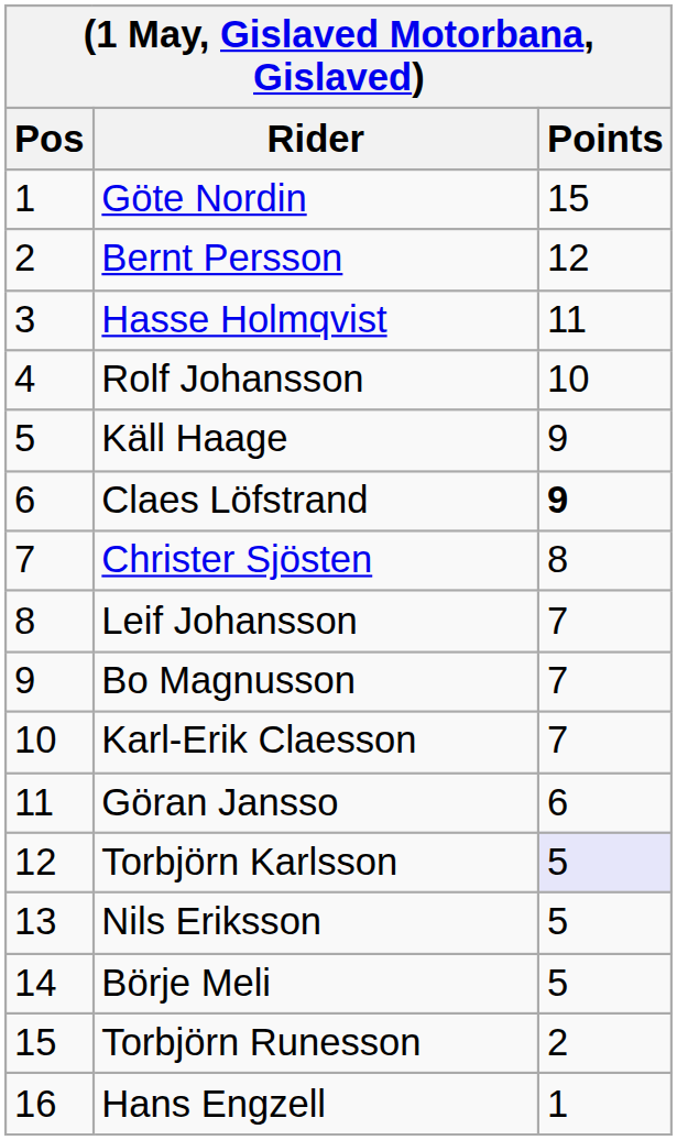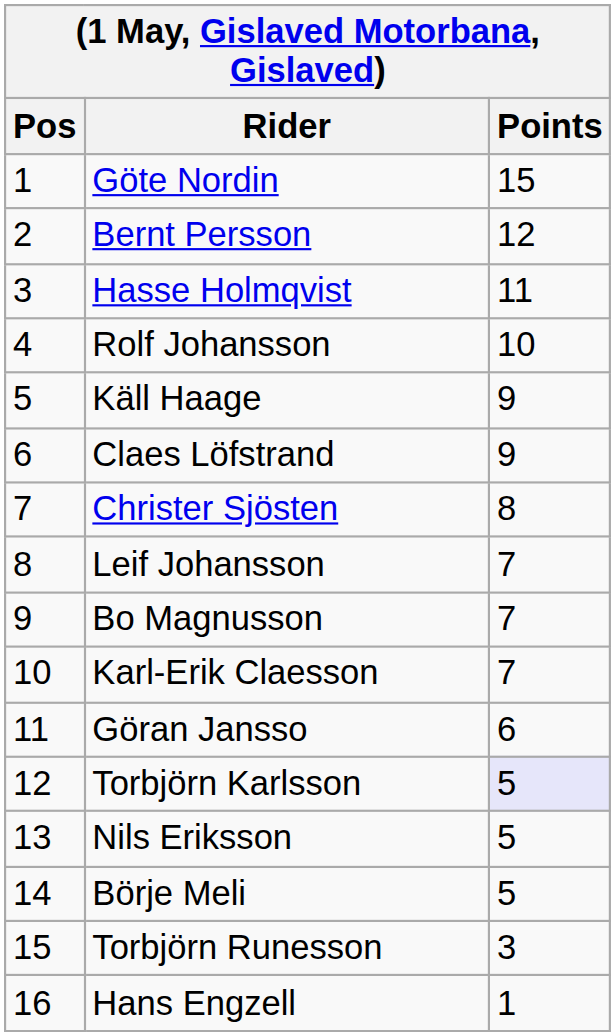 <table class="wikitable">
 <tr>
 <th colspan="6">(1 May, <a href='#'>Gislaved Motorbana</a>, <a href='#'>Gislaved</a>)</th>
 </tr>
 <tr>
 <th width=20>Pos</th>
 <th width=180>Rider</th>
 <th width=40>Points</th>
 </tr>
 <tr>
 <td>1</td>
 <td style="text-align:left;"><a href='#'>Göte Nordin</a></td>
 <td>15</td>
 </tr>
 <tr>
 <td>2</td>
 <td style="text-align:left;"><a href='#'>Bernt Persson</a></td>
 <td>12</td>
 </tr>
 <tr>
 <td>3</td>
 <td style="text-align:left;"><a href='#'>Hasse Holmqvist</a></td>
 <td>11</td>
 </tr>
 <tr>
 <td>4</td>
 <td style="text-align:left;">Rolf Johansson</td>
 <td>10</td>
 </tr>
 <tr>
 <td>5</td>
 <td style="text-align:left;">Käll Haage</td>
 <td>9</td>
 </tr>
 <tr>
 <td>6</td>
 <td style="text-align:left;">Claes Löfstrand</td>
-<td><strong>9</strong></td>
+<td>9</td>
 </tr>
 <tr>
 <td>7</td>
 <td style="text-align:left;"><a href='#'>Christer Sjösten</a></td>
 <td>8</td>
 </tr>
 <tr>
 <td>8</td>
 <td style="text-align:left;">Leif Johansson</td>
 <td>7</td>
 </tr>
 <tr>
 <td>9</td>
 <td style="text-align:left;">Bo Magnusson</td>
 <td>7</td>
 </tr>
 <tr>
 <td>10</td>
 <td style="text-align:left;">Karl-Erik Claesson</td>
 <td>7</td>
 </tr>
 <tr>
 <td>11</td>
 <td style="text-align:left;">Göran Jansso</td>
 <td>6</td>
 </tr>
 <tr>
 <td>12</td>
 <td style="text-align:left;">Torbjörn Karlsson</td>
 <td style="background: lavender;">5</td>
 </tr>
 <tr>
 <td>13</td>
 <td style="text-align:left;">Nils Eriksson</td>
 <td>5</td>
 </tr>
 <tr>
 <td>14</td>
 <td style="text-align:left;">Börje Meli</td>
 <td>5</td>
 </tr>
 <tr>
 <td>15</td>
 <td style="text-align:left;">Torbjörn Runesson</td>
-<td>2</td>
+<td>3</td>
 </tr>
 <tr>
 <td>16</td>
 <td style="text-align:left;">Hans Engzell</td>
 <td>1</td>
 </tr>
 </table>
